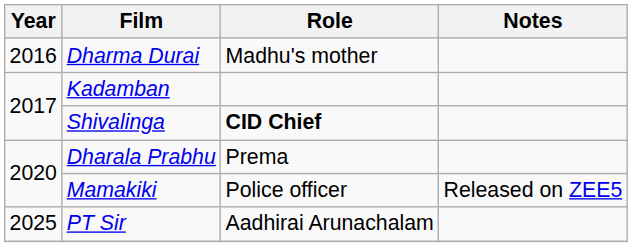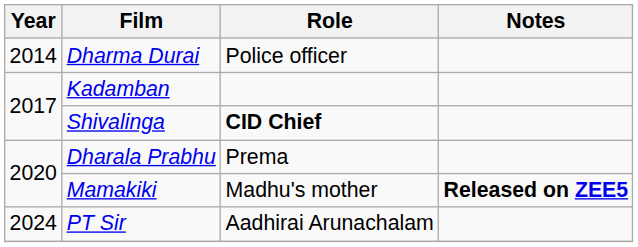 <table class="wikitable">
 <tr>
 <th>Year</th>
 <th>Film</th>
 <th>Role</th>
 <th>Notes</th>
 </tr>
 <tr>
-<td>2016</td>
+<td>2014</td>
 <td><em><a href='#'>Dharma Durai</a></em></td>
-<td>Madhu's mother</td>
+<td>Police officer</td>
 <td></td>
 </tr>
 <tr>
 <td rowspan="2">2017</td>
 <td><em><a href='#'>Kadamban</a></em></td>
 <td></td>
 <td></td>
 </tr>
 <tr>
 <td><em><a href='#'>Shivalinga</a></em></td>
 <td><strong>CID Chief</strong></td>
 <td></td>
 </tr>
 <tr>
 <td rowspan="2">2020</td>
 <td><em><a href='#'>Dharala Prabhu</a></em></td>
 <td>Prema</td>
 <td></td>
 </tr>
 <tr>
 <td><em><a href='#'>Mamakiki</a></em></td>
-<td>Police officer</td>
-<td>Released on <a href='#'>ZEE5</a></td>
+<td>Madhu's mother</td>
+<td><strong>Released on <a href='#'>ZEE5</a></strong></td>
 </tr>
 <tr>
-<td>2025</td>
+<td>2024</td>
 <td><em><a href='#'>PT Sir</a></em></td>
 <td>Aadhirai Arunachalam</td>
 <td></td>
 </tr>
 <tr>
 </tr>
 </table>
